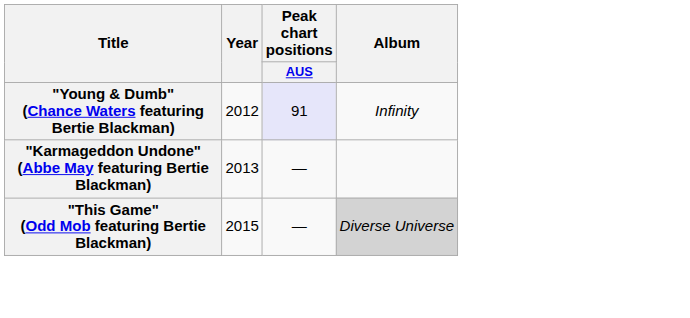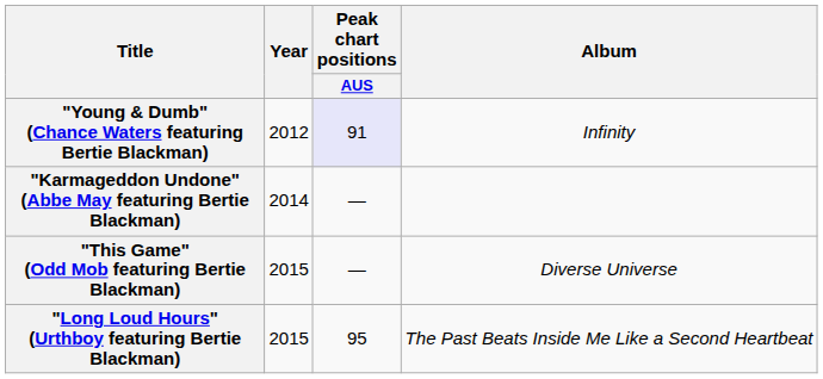 <table class="wikitable plainrowheaders" style="text-align:center;">
 <tr>
 <th scope="col" rowspan="2" style="width:14em;">Title</th>
 <th scope="col" rowspan="2">Year</th>
 <th scope="col" colspan="1">Peak chart<br>positions</th>
 <th scope="col" rowspan="2">Album</th>
 </tr>
 <tr>
 <th scope="col" style="width:3em;font-size:85%;"><a href='#'>AUS</a><br></th>
 </tr>
 <tr>
 <th scope="row">"Young & Dumb"<br><span>(<a href='#'>Chance Waters</a> featuring Bertie Blackman)</span></th>
 <td>2012</td>
 <td style="background: lavender;">91</td>
 <td><em>Infinity</em></td>
 </tr>
 <tr>
 <th scope="row">"Karmageddon Undone"<br><span>(<a href='#'>Abbe May</a> featuring Bertie Blackman)</span></th>
-<td>2013</td>
+<td>2014</td>
 <td>—</td>
 <td></td>
 </tr>
 <tr>
 <th scope="row">"This Game"<br><span>(<a href='#'>Odd Mob</a> featuring Bertie Blackman)</span></th>
 <td>2015</td>
 <td>—</td>
-<td style="background: lightgrey;"><em>Diverse Universe</em></td>
+<td><em>Diverse Universe</em></td>
+</tr>
+<tr>
+<th scope="row">"<a href='#'>Long Loud Hours</a>"<br><span>(<a href='#'>Urthboy</a> featuring Bertie Blackman)</span></th>
+<td>2015</td>
+<td>95</td>
+<td><em>The Past Beats Inside Me Like a Second Heartbeat</em></td>
 </tr>
 </table>
